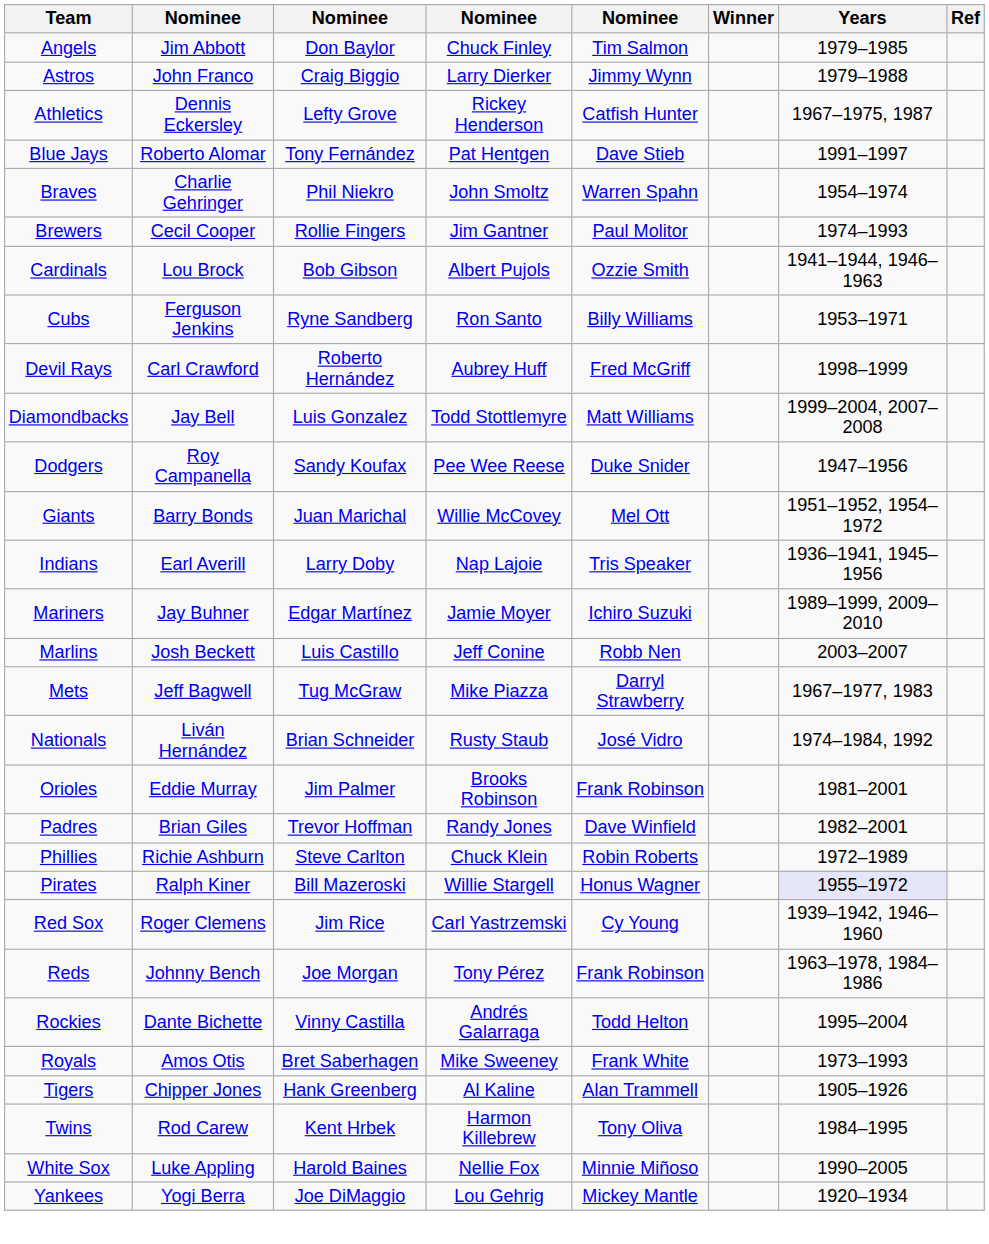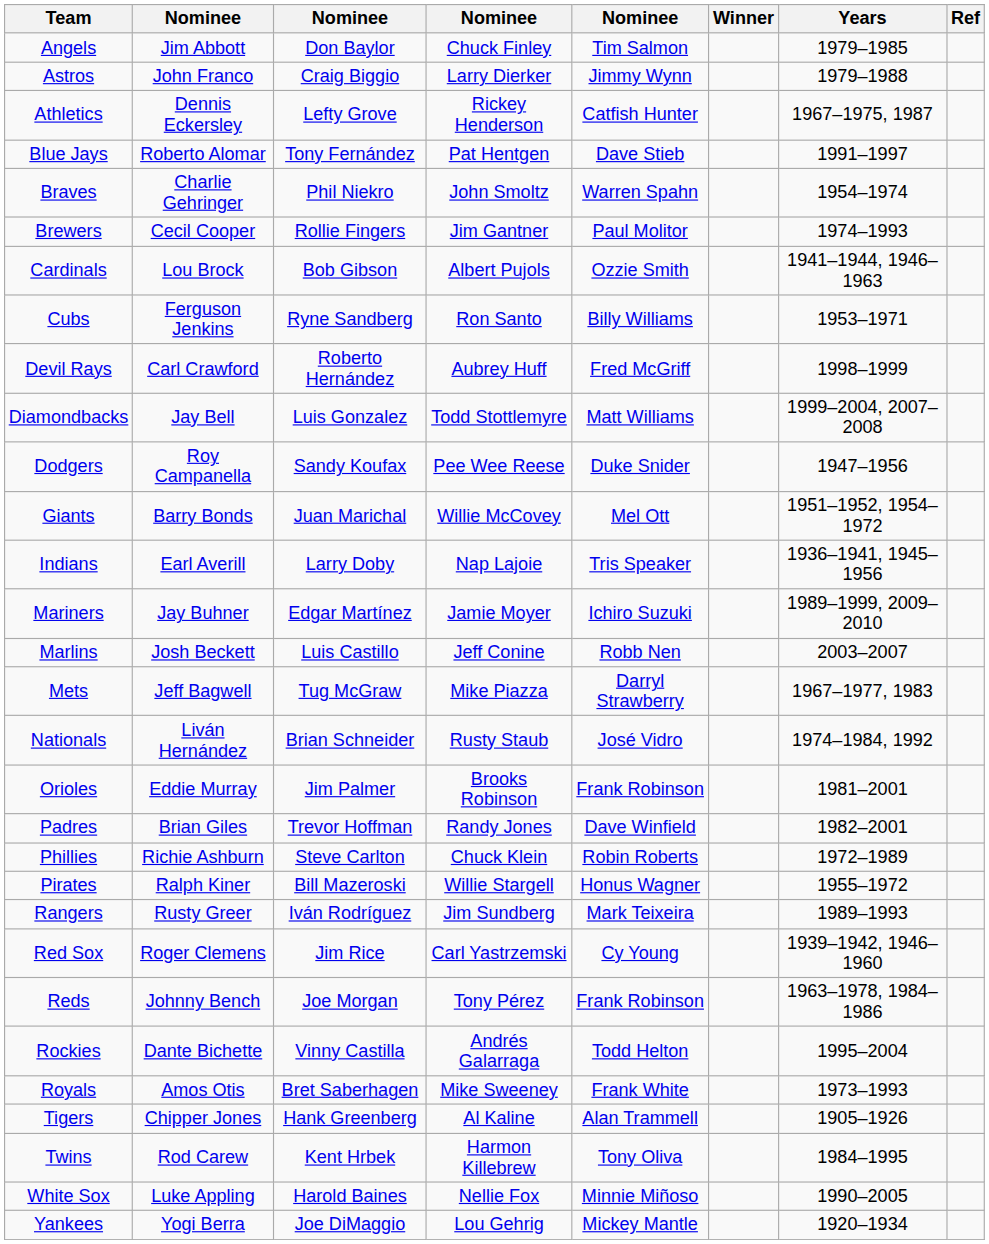 <table class="wikitable sortable" style="text-align:center;" border="1">
 <tr>
 <th>Team</th>
 <th class="unsortable">Nominee</th>
 <th class="unsortable">Nominee</th>
 <th class="unsortable">Nominee</th>
 <th class="unsortable">Nominee</th>
 <th>Winner</th>
 <th>Years</th>
 <th class="unsortable">Ref</th>
 </tr>
 <tr>
 <td><a href='#'>Angels</a></td>
 <td><a href='#'>Jim Abbott</a></td>
 <td><a href='#'>Don Baylor</a></td>
 <td><a href='#'>Chuck Finley</a></td>
 <td><a href='#'>Tim Salmon</a></td>
 <td><strong></strong></td>
 <td>1979–1985</td>
 <td></td>
 </tr>
 <tr>
 <td><a href='#'>Astros</a></td>
 <td><a href='#'>John Franco</a></td>
 <td><a href='#'>Craig Biggio</a></td>
 <td><a href='#'>Larry Dierker</a></td>
 <td><a href='#'>Jimmy Wynn</a></td>
 <td><strong></strong></td>
 <td>1979–1988</td>
 <td></td>
 </tr>
 <tr>
 <td><a href='#'>Athletics</a></td>
 <td><a href='#'>Dennis Eckersley</a></td>
 <td><a href='#'>Lefty Grove</a></td>
 <td><a href='#'>Rickey Henderson</a></td>
 <td><a href='#'>Catfish Hunter</a></td>
 <td><strong></strong></td>
 <td>1967–1975, 1987</td>
 <td></td>
 </tr>
 <tr>
 <td><a href='#'>Blue Jays</a></td>
 <td><a href='#'>Roberto Alomar</a></td>
 <td><a href='#'>Tony Fernández</a></td>
 <td><a href='#'>Pat Hentgen</a></td>
 <td><a href='#'>Dave Stieb</a></td>
 <td><strong></strong></td>
 <td>1991–1997</td>
 <td></td>
 </tr>
 <tr>
 <td><a href='#'>Braves</a></td>
 <td><a href='#'>Charlie Gehringer</a></td>
 <td><a href='#'>Phil Niekro</a></td>
 <td><a href='#'>John Smoltz</a></td>
 <td><a href='#'>Warren Spahn</a></td>
 <td><strong></strong></td>
 <td>1954–1974</td>
 <td></td>
 </tr>
 <tr>
 <td><a href='#'>Brewers</a></td>
 <td><a href='#'>Cecil Cooper</a></td>
 <td><a href='#'>Rollie Fingers</a></td>
 <td><a href='#'>Jim Gantner</a></td>
 <td><a href='#'>Paul Molitor</a></td>
 <td><strong></strong></td>
 <td>1974–1993</td>
 <td></td>
 </tr>
 <tr>
 <td><a href='#'>Cardinals</a></td>
 <td><a href='#'>Lou Brock</a></td>
 <td><a href='#'>Bob Gibson</a></td>
 <td><a href='#'>Albert Pujols</a></td>
 <td><a href='#'>Ozzie Smith</a></td>
 <td><strong></strong></td>
 <td>1941–1944, 1946–1963</td>
 <td></td>
 </tr>
 <tr>
 <td><a href='#'>Cubs</a></td>
 <td><a href='#'>Ferguson Jenkins</a></td>
 <td><a href='#'>Ryne Sandberg</a></td>
 <td><a href='#'>Ron Santo</a></td>
 <td><a href='#'>Billy Williams</a></td>
 <td><strong></strong></td>
 <td>1953–1971</td>
 <td></td>
 </tr>
 <tr>
 <td><a href='#'>Devil Rays</a></td>
 <td><a href='#'>Carl Crawford</a></td>
 <td><a href='#'>Roberto Hernández</a></td>
 <td><a href='#'>Aubrey Huff</a></td>
 <td><a href='#'>Fred McGriff</a></td>
 <td><strong></strong></td>
 <td>1998–1999</td>
 <td></td>
 </tr>
 <tr>
 <td><a href='#'>Diamondbacks</a></td>
 <td><a href='#'>Jay Bell</a></td>
 <td><a href='#'>Luis Gonzalez</a></td>
 <td><a href='#'>Todd Stottlemyre</a></td>
 <td><a href='#'>Matt Williams</a></td>
 <td><strong></strong></td>
 <td>1999–2004, 2007–2008</td>
 <td></td>
 </tr>
 <tr>
 <td><a href='#'>Dodgers</a></td>
 <td><a href='#'>Roy Campanella</a></td>
 <td><a href='#'>Sandy Koufax</a></td>
 <td><a href='#'>Pee Wee Reese</a></td>
 <td><a href='#'>Duke Snider</a></td>
 <td><strong></strong></td>
 <td>1947–1956</td>
 <td></td>
 </tr>
 <tr>
 <td><a href='#'>Giants</a></td>
 <td><a href='#'>Barry Bonds</a></td>
 <td><a href='#'>Juan Marichal</a></td>
 <td><a href='#'>Willie McCovey</a></td>
 <td><a href='#'>Mel Ott</a></td>
 <td><strong></strong></td>
 <td>1951–1952, 1954–1972</td>
 <td></td>
 </tr>
 <tr>
 <td><a href='#'>Indians</a></td>
 <td><a href='#'>Earl Averill</a></td>
 <td><a href='#'>Larry Doby</a></td>
 <td><a href='#'>Nap Lajoie</a></td>
 <td><a href='#'>Tris Speaker</a></td>
 <td><strong></strong></td>
 <td>1936–1941, 1945–1956</td>
 <td></td>
 </tr>
 <tr>
 <td><a href='#'>Mariners</a></td>
 <td><a href='#'>Jay Buhner</a></td>
 <td><a href='#'>Edgar Martínez</a></td>
 <td><a href='#'>Jamie Moyer</a></td>
 <td><a href='#'>Ichiro Suzuki</a></td>
 <td><strong></strong></td>
 <td>1989–1999, 2009–2010</td>
 <td></td>
 </tr>
 <tr>
 <td><a href='#'>Marlins</a></td>
 <td><a href='#'>Josh Beckett</a></td>
 <td><a href='#'>Luis Castillo</a></td>
 <td><a href='#'>Jeff Conine</a></td>
 <td><a href='#'>Robb Nen</a></td>
 <td><strong></strong></td>
 <td>2003–2007</td>
 <td></td>
 </tr>
 <tr>
 <td><a href='#'>Mets</a></td>
 <td><a href='#'>Jeff Bagwell</a></td>
 <td><a href='#'>Tug McGraw</a></td>
 <td><a href='#'>Mike Piazza</a></td>
 <td><a href='#'>Darryl Strawberry</a></td>
 <td><strong></strong></td>
 <td>1967–1977, 1983</td>
 <td></td>
 </tr>
 <tr>
 <td><a href='#'>Nationals</a></td>
 <td><a href='#'>Liván Hernández</a></td>
 <td><a href='#'>Brian Schneider</a></td>
 <td><a href='#'>Rusty Staub</a></td>
 <td><a href='#'>José Vidro</a></td>
 <td><strong></strong></td>
 <td>1974–1984, 1992</td>
 <td></td>
 </tr>
 <tr>
 <td><a href='#'>Orioles</a></td>
 <td><a href='#'>Eddie Murray</a></td>
 <td><a href='#'>Jim Palmer</a></td>
 <td><a href='#'>Brooks Robinson</a></td>
 <td><a href='#'>Frank Robinson</a></td>
 <td><strong></strong></td>
 <td>1981–2001</td>
 <td></td>
 </tr>
 <tr>
 <td><a href='#'>Padres</a></td>
 <td><a href='#'>Brian Giles</a></td>
 <td><a href='#'>Trevor Hoffman</a></td>
 <td><a href='#'>Randy Jones</a></td>
 <td><a href='#'>Dave Winfield</a></td>
 <td><strong></strong></td>
 <td>1982–2001</td>
 <td></td>
 </tr>
 <tr>
 <td><a href='#'>Phillies</a></td>
 <td><a href='#'>Richie Ashburn</a></td>
 <td><a href='#'>Steve Carlton</a></td>
 <td><a href='#'>Chuck Klein</a></td>
 <td><a href='#'>Robin Roberts</a></td>
 <td><strong></strong></td>
 <td>1972–1989</td>
 <td></td>
 </tr>
 <tr>
 <td><a href='#'>Pirates</a></td>
 <td><a href='#'>Ralph Kiner</a></td>
 <td><a href='#'>Bill Mazeroski</a></td>
 <td><a href='#'>Willie Stargell</a></td>
 <td><a href='#'>Honus Wagner</a></td>
 <td><strong></strong></td>
-<td style="background: lavender;">1955–1972</td>
+<td>1955–1972</td>
+<td></td>
+</tr>
+<tr>
+<td><a href='#'>Rangers</a></td>
+<td><a href='#'>Rusty Greer</a></td>
+<td><a href='#'>Iván Rodríguez</a></td>
+<td><a href='#'>Jim Sundberg</a></td>
+<td><a href='#'>Mark Teixeira</a></td>
+<td><strong></strong></td>
+<td>1989–1993</td>
 <td></td>
 </tr>
 <tr>
 <td><a href='#'>Red Sox</a></td>
 <td><a href='#'>Roger Clemens</a></td>
 <td><a href='#'>Jim Rice</a></td>
 <td><a href='#'>Carl Yastrzemski</a></td>
 <td><a href='#'>Cy Young</a></td>
 <td><strong></strong></td>
 <td>1939–1942, 1946–1960</td>
 <td></td>
 </tr>
 <tr>
 <td><a href='#'>Reds</a></td>
 <td><a href='#'>Johnny Bench</a></td>
 <td><a href='#'>Joe Morgan</a></td>
 <td><a href='#'>Tony Pérez</a></td>
 <td><a href='#'>Frank Robinson</a></td>
 <td><strong></strong></td>
 <td>1963–1978, 1984–1986</td>
 <td></td>
 </tr>
 <tr>
 <td><a href='#'>Rockies</a></td>
 <td><a href='#'>Dante Bichette</a></td>
 <td><a href='#'>Vinny Castilla</a></td>
 <td><a href='#'>Andrés Galarraga</a></td>
 <td><a href='#'>Todd Helton</a></td>
 <td><strong></strong></td>
 <td>1995–2004</td>
 <td></td>
 </tr>
 <tr>
 <td><a href='#'>Royals</a></td>
 <td><a href='#'>Amos Otis</a></td>
 <td><a href='#'>Bret Saberhagen</a></td>
 <td><a href='#'>Mike Sweeney</a></td>
 <td><a href='#'>Frank White</a></td>
 <td><strong></strong></td>
 <td>1973–1993</td>
 <td></td>
 </tr>
 <tr>
 <td><a href='#'>Tigers</a></td>
 <td><a href='#'>Chipper Jones</a></td>
 <td><a href='#'>Hank Greenberg</a></td>
 <td><a href='#'>Al Kaline</a></td>
 <td><a href='#'>Alan Trammell</a></td>
 <td><strong></strong></td>
 <td>1905–1926</td>
 <td></td>
 </tr>
 <tr>
 <td><a href='#'>Twins</a></td>
 <td><a href='#'>Rod Carew</a></td>
 <td><a href='#'>Kent Hrbek</a></td>
 <td><a href='#'>Harmon Killebrew</a></td>
 <td><a href='#'>Tony Oliva</a></td>
 <td><strong></strong></td>
 <td>1984–1995</td>
 <td></td>
 </tr>
 <tr>
 <td><a href='#'>White Sox</a></td>
 <td><a href='#'>Luke Appling</a></td>
 <td><a href='#'>Harold Baines</a></td>
 <td><a href='#'>Nellie Fox</a></td>
 <td><a href='#'>Minnie Miñoso</a></td>
 <td><strong></strong></td>
 <td>1990–2005</td>
 <td></td>
 </tr>
 <tr>
 <td><a href='#'>Yankees</a></td>
 <td><a href='#'>Yogi Berra</a></td>
 <td><a href='#'>Joe DiMaggio</a></td>
 <td><a href='#'>Lou Gehrig</a></td>
 <td><a href='#'>Mickey Mantle</a></td>
 <td><strong></strong></td>
 <td>1920–1934</td>
 <td></td>
 </tr>
 </table>
